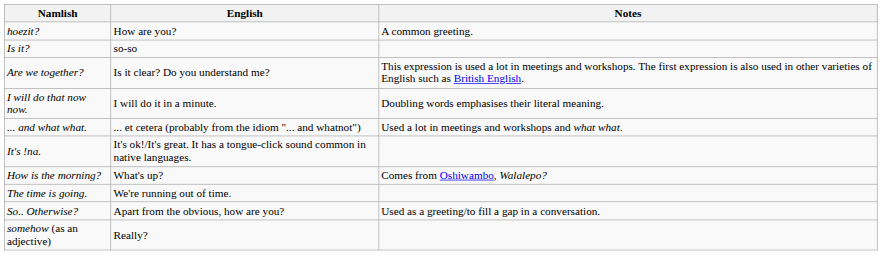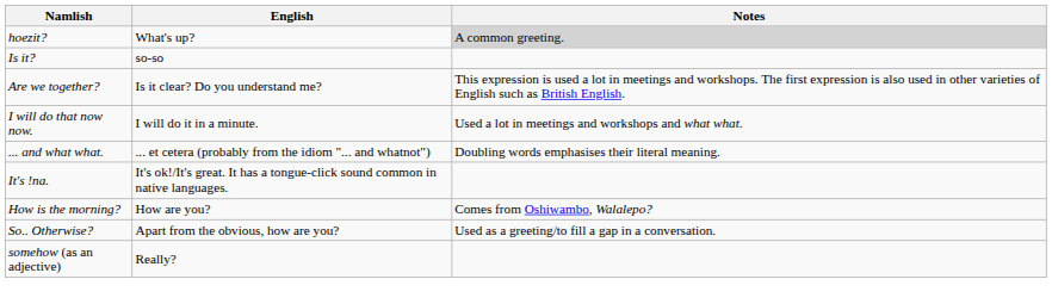 <table class="wikitable">
 <tr>
 <th>Namlish</th>
 <th>English</th>
 <th>Notes</th>
 </tr>
 <tr>
 <td><em>hoezit?</em></td>
-<td>How are you?</td>
-<td>A common greeting.</td>
+<td>What's up?</td>
+<td style="background: lightgrey;">A common greeting.</td>
 </tr>
 <tr>
 <td><em>Is it?</em></td>
 <td>so-so</td>
 <td></td>
 </tr>
 <tr>
 <td><em>Are we together?</em></td>
 <td>Is it clear? Do you understand me?</td>
 <td>This expression is used a lot in meetings and workshops. The first expression is also used in other varieties of English such as <a href='#'>British English</a>.</td>
 </tr>
 <tr>
 <td><em>I will do that now now.</em></td>
 <td>I will do it in a minute.</td>
-<td>Doubling words emphasises their literal meaning.</td>
+<td>Used a lot in meetings and workshops and <em>what what</em>.</td>
 </tr>
 <tr>
 <td><em>... and what what.</em></td>
 <td>... et cetera (probably from the idiom "... and whatnot")</td>
-<td>Used a lot in meetings and workshops and <em>what what</em>.</td>
+<td>Doubling words emphasises their literal meaning.</td>
 </tr>
 <tr>
 <td><em>It's !na.</em></td>
 <td>It's ok!/It's great. It has a tongue-click sound common in native languages.</td>
 <td></td>
 </tr>
 <tr>
 <td><em>How is the morning?</em></td>
-<td>What's up?</td>
+<td>How are you?</td>
 <td>Comes from <a href='#'>Oshiwambo</a>, <em>Walalepo?</em></td>
-</tr>
-<tr>
-<td><em>The time is going.</em></td>
-<td>We're running out of time.</td>
-<td></td>
 </tr>
 <tr>
 <td><em>So.. Otherwise?</em></td>
 <td>Apart from the obvious, how are you?</td>
 <td>Used as a greeting/to fill a gap in a conversation.</td>
 </tr>
 <tr>
 <td><em>somehow</em> (as an adjective)</td>
 <td>Really?</td>
 <td></td>
 </tr>
 </table>
